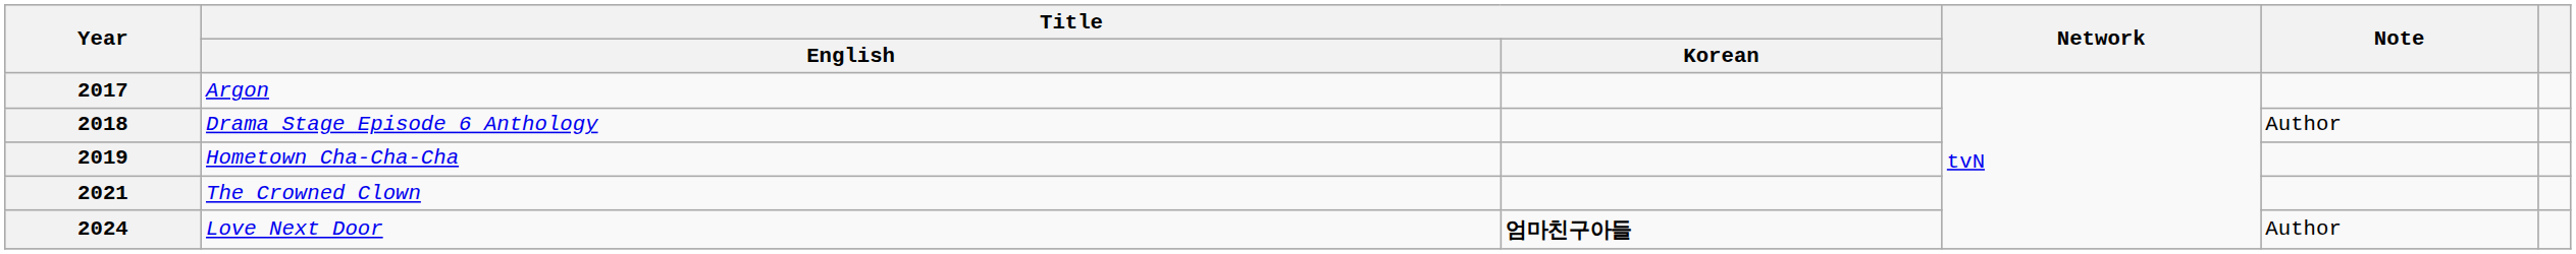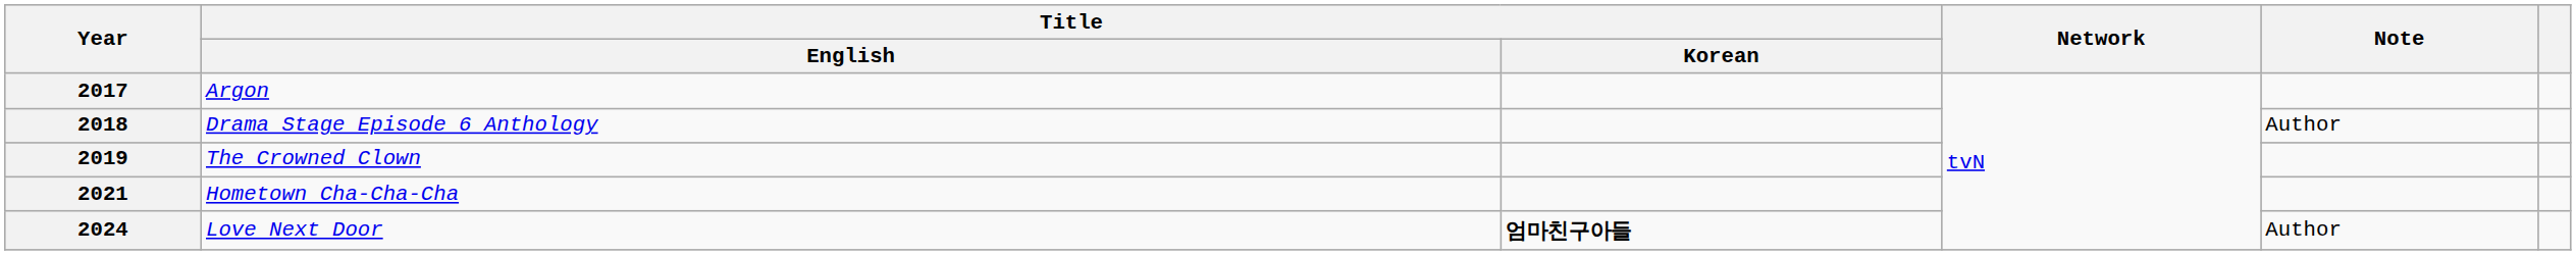 <table class="wikitable sortable plainrowheaders" style="text-align:left; font-size:100%; padding:0 auto; width:100%; margin:auto">
 <tr>
 <th scope="col" rowspan=2>Year</th>
 <th scope="col" colspan=2>Title</th>
 <th scope="col" rowspan=2>Network</th>
 <th scope="col" rowspan=2>Note</th>
 <th scope="col" rowspan=2 class="unsortable"></th>
 </tr>
 <tr>
 <th>English</th>
 <th>Korean</th>
 </tr>
 <tr>
 <th scope="row">2017</th>
 <td><em><a href='#'>Argon</a></em></td>
 <td></td>
 <td rowspan="5"><a href='#'>tvN</a></td>
 <td></td>
 <td></td>
 </tr>
 <tr>
 <th scope="row">2018</th>
 <td><em><a href='#'>Drama Stage Episode 6 Anthology</a></em></td>
 <td></td>
 <td>Author</td>
 <td></td>
 </tr>
 <tr>
 <th scope="row">2019</th>
-<td><em><a href='#'>Hometown Cha-Cha-Cha</a></em></td>
+<td><em><a href='#'>The Crowned Clown</a></em></td>
 <td></td>
 <td></td>
 <td></td>
 </tr>
 <tr>
 <th scope="row">2021</th>
-<td><em><a href='#'>The Crowned Clown</a></em></td>
+<td><em><a href='#'>Hometown Cha-Cha-Cha</a></em></td>
 <td></td>
 <td></td>
 <td></td>
 </tr>
 <tr>
 <th scope="row">2024</th>
 <td><em><a href='#'>Love Next Door</a></em></td>
 <td><strong>엄마친구아들</strong></td>
 <td>Author</td>
 <td></td>
 </tr>
 </table>
